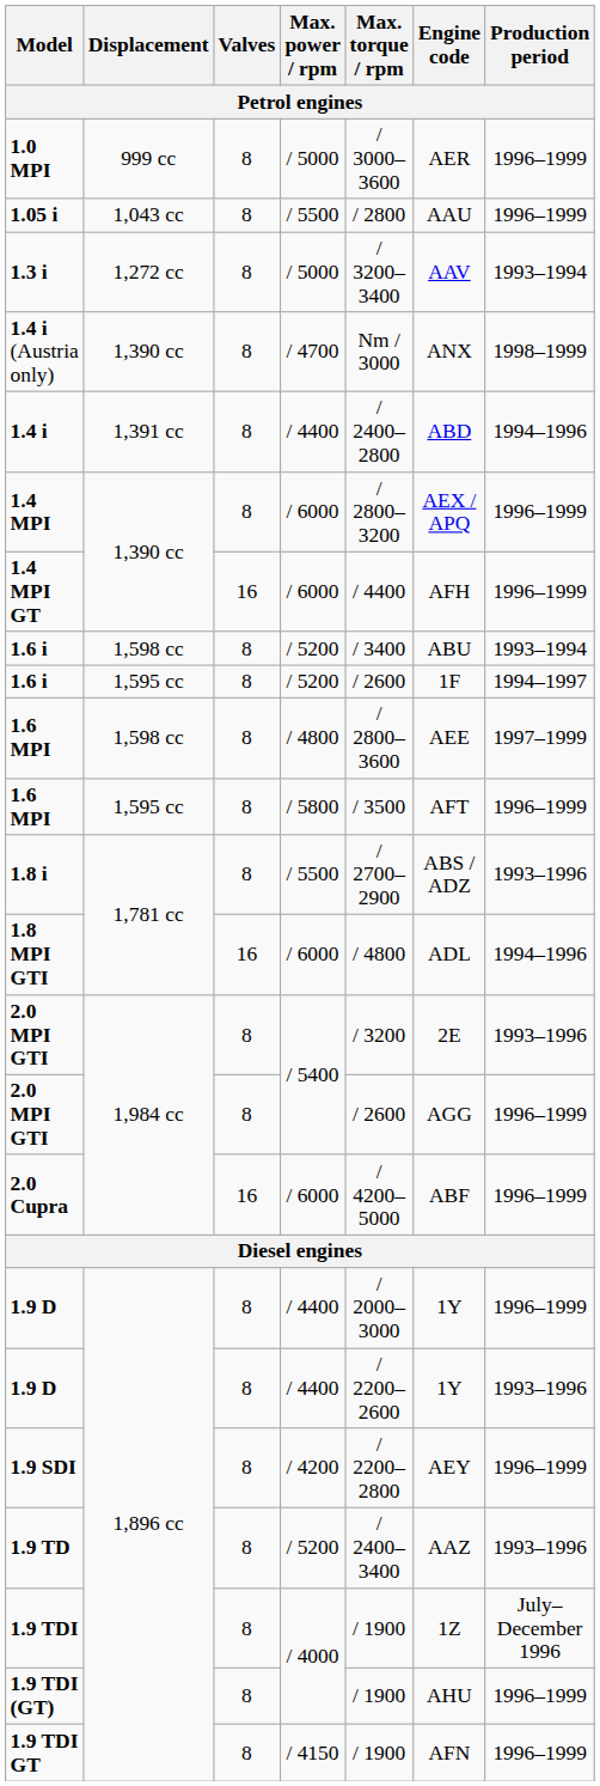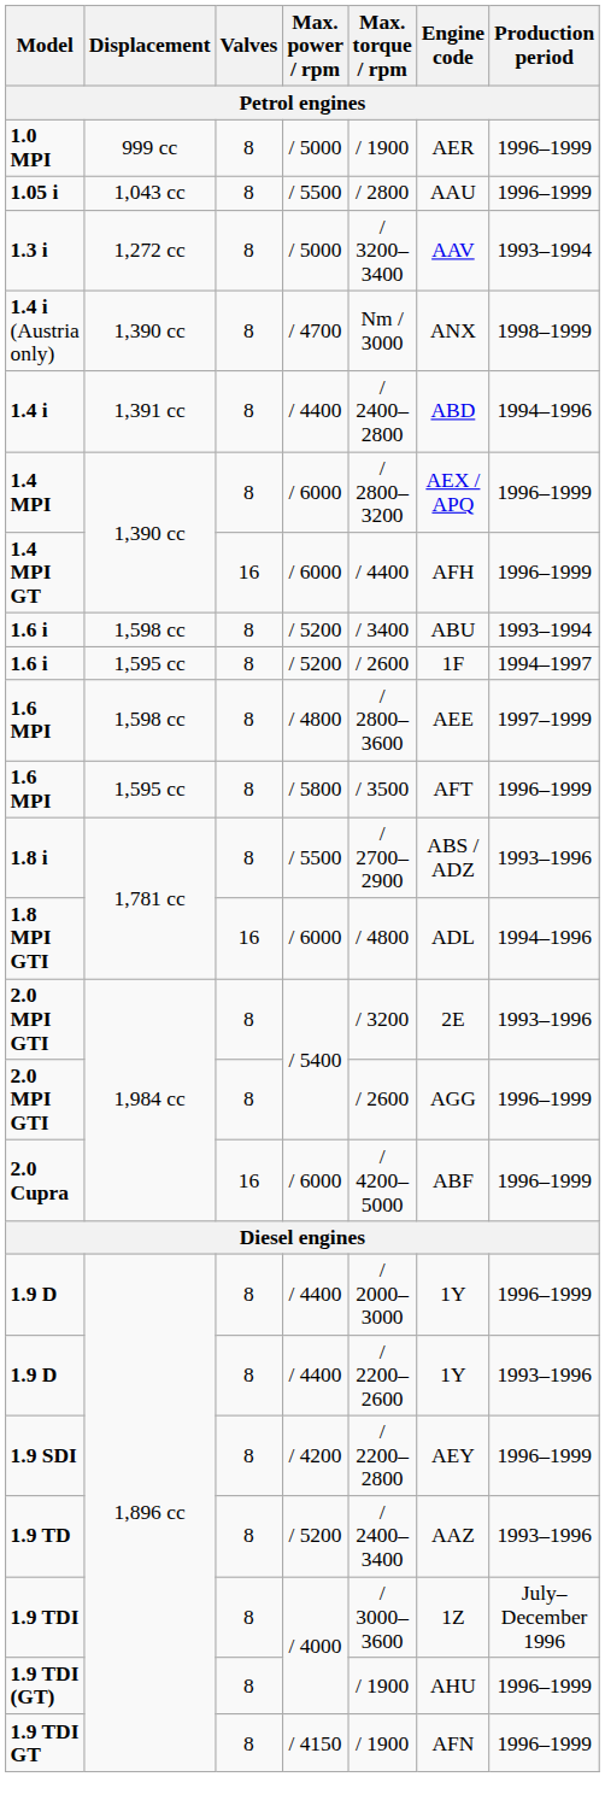 <table class="wikitable" style="text-align:center" width="70%">
 <tr>
 <th>Model</th>
 <th>Displacement</th>
 <th>Valves</th>
 <th>Max. power / rpm</th>
 <th>Max. torque / rpm</th>
 <th>Engine code</th>
 <th>Production period</th>
 </tr>
 <tr>
 <th colspan="7">Petrol engines</th>
 </tr>
 <tr>
 <td align="left"><strong>1.0 MPI</strong></td>
 <td>999 cc</td>
 <td>8</td>
 <td> / 5000</td>
-<td> / 3000–3600</td>
+<td> / 1900</td>
 <td>AER</td>
 <td>1996–1999</td>
 </tr>
 <tr>
 <td align="left"><strong>1.05 i</strong></td>
 <td>1,043 cc</td>
 <td>8</td>
 <td> / 5500</td>
 <td> / 2800</td>
 <td>AAU</td>
 <td>1996–1999</td>
 </tr>
 <tr>
 <td align="left"><strong>1.3 i</strong></td>
 <td>1,272 cc</td>
 <td>8</td>
 <td> / 5000</td>
 <td> / 3200–3400</td>
 <td><a href='#'>AAV</a></td>
 <td>1993–1994</td>
 </tr>
 <tr>
 <td align="left"><strong>1.4 i</strong> (Austria only)</td>
 <td>1,390 cc</td>
 <td>8</td>
 <td> / 4700</td>
 <td> Nm / 3000</td>
 <td>ANX</td>
 <td>1998–1999</td>
 </tr>
 <tr>
 <td align="left"><strong>1.4 i</strong></td>
 <td>1,391 cc</td>
 <td>8</td>
 <td> / 4400</td>
 <td> / 2400–2800</td>
 <td><a href='#'>ABD</a></td>
 <td>1994–1996</td>
 </tr>
 <tr>
 <td align="left"><strong>1.4 MPI</strong></td>
 <td rowspan="2">1,390 cc</td>
 <td>8</td>
 <td> / 6000</td>
 <td> / 2800–3200</td>
 <td><a href='#'>AEX / APQ</a></td>
 <td>1996–1999</td>
 </tr>
 <tr>
 <td align="left"><strong>1.4 MPI GT</strong></td>
 <td>16</td>
 <td> / 6000</td>
 <td> / 4400</td>
 <td>AFH</td>
 <td>1996–1999</td>
 </tr>
 <tr>
 <td align="left"><strong>1.6 i</strong></td>
 <td>1,598 cc</td>
 <td>8</td>
 <td> / 5200</td>
 <td> / 3400</td>
 <td>ABU</td>
 <td>1993–1994</td>
 </tr>
 <tr>
 <td align="left"><strong>1.6 i</strong></td>
 <td>1,595 cc</td>
 <td>8</td>
 <td> / 5200</td>
 <td> / 2600</td>
 <td>1F</td>
 <td>1994–1997</td>
 </tr>
 <tr>
 <td align="left"><strong>1.6 MPI</strong></td>
 <td>1,598 cc</td>
 <td>8</td>
 <td> / 4800</td>
 <td> / 2800–3600</td>
 <td>AEE</td>
 <td>1997–1999</td>
 </tr>
 <tr>
 <td align="left"><strong>1.6 MPI</strong></td>
 <td>1,595 cc</td>
 <td>8</td>
 <td> / 5800</td>
 <td> / 3500</td>
 <td>AFT</td>
 <td>1996–1999</td>
 </tr>
 <tr>
 <td align="left"><strong>1.8 i</strong></td>
 <td rowspan="2">1,781 cc</td>
 <td>8</td>
 <td> / 5500</td>
 <td> / 2700–2900</td>
 <td>ABS / ADZ</td>
 <td>1993–1996</td>
 </tr>
 <tr>
 <td align="left"><strong>1.8 MPI GTI</strong></td>
 <td>16</td>
 <td> / 6000</td>
 <td> / 4800</td>
 <td>ADL</td>
 <td>1994–1996</td>
 </tr>
 <tr>
 <td align="left"><strong>2.0 MPI GTI</strong></td>
 <td rowspan="3">1,984 cc</td>
 <td>8</td>
 <td rowspan="2"> / 5400</td>
 <td> / 3200</td>
 <td>2E</td>
 <td>1993–1996</td>
 </tr>
 <tr>
 <td align="left"><strong>2.0 MPI GTI</strong></td>
 <td>8</td>
 <td> / 2600</td>
 <td>AGG</td>
 <td>1996–1999</td>
 </tr>
 <tr>
 <td align="left"><strong>2.0 Cupra</strong></td>
 <td>16</td>
 <td> / 6000</td>
 <td> / 4200–5000</td>
 <td>ABF</td>
 <td>1996–1999</td>
 </tr>
 <tr>
 <th colspan="7">Diesel engines</th>
 </tr>
 <tr>
 <td align="left"><strong>1.9 D</strong></td>
 <td rowspan="7">1,896 cc</td>
 <td>8</td>
 <td> / 4400</td>
 <td> / 2000–3000</td>
 <td>1Y</td>
 <td>1996–1999</td>
 </tr>
 <tr>
 <td align="left"><strong>1.9 D</strong></td>
 <td>8</td>
 <td> / 4400</td>
 <td>/ 2200–2600</td>
 <td>1Y</td>
 <td>1993–1996</td>
 </tr>
 <tr>
 <td align="left"><strong>1.9 SDI</strong></td>
 <td>8</td>
 <td> / 4200</td>
 <td> / 2200–2800</td>
 <td>AEY</td>
 <td>1996–1999</td>
 </tr>
 <tr>
 <td align="left"><strong>1.9 TD</strong></td>
 <td>8</td>
 <td> / 5200</td>
 <td> / 2400–3400</td>
 <td>AAZ</td>
 <td>1993–1996</td>
 </tr>
 <tr>
 <td align="left"><strong>1.9 TDI</strong></td>
 <td>8</td>
 <td rowspan="2"> / 4000</td>
-<td> / 1900</td>
+<td> / 3000–3600</td>
 <td>1Z</td>
 <td>July–December 1996</td>
 </tr>
 <tr>
 <td align="left"><strong>1.9 TDI (GT)</strong></td>
 <td>8</td>
 <td> / 1900</td>
 <td>AHU</td>
 <td>1996–1999</td>
 </tr>
 <tr>
 <td align="left"><strong>1.9 TDI GT</strong></td>
 <td>8</td>
 <td> / 4150</td>
 <td> / 1900</td>
 <td>AFN</td>
 <td>1996–1999</td>
 </tr>
 </table>
